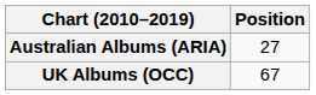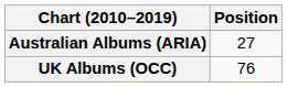 <table class="wikitable plainrowheaders" style="text-align:center">
 <tr>
 <th scope="col">Chart (2010–2019)</th>
 <th scope="col">Position</th>
 </tr>
 <tr>
 <th scope="row">Australian Albums (ARIA)</th>
 <td>27</td>
 </tr>
 <tr>
 <th scope="row">UK Albums (OCC)</th>
-<td>67</td>
+<td>76</td>
 </tr>
 </table>
